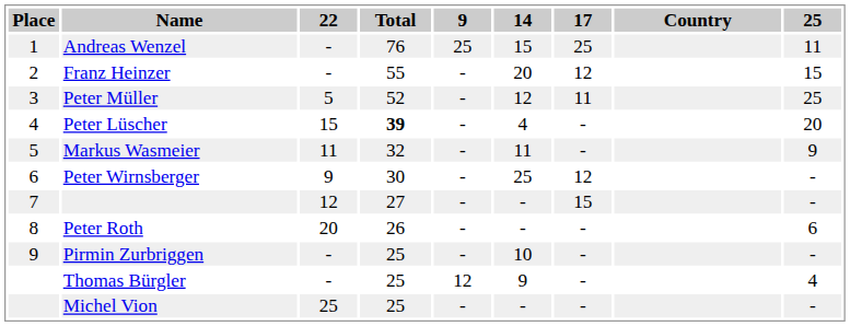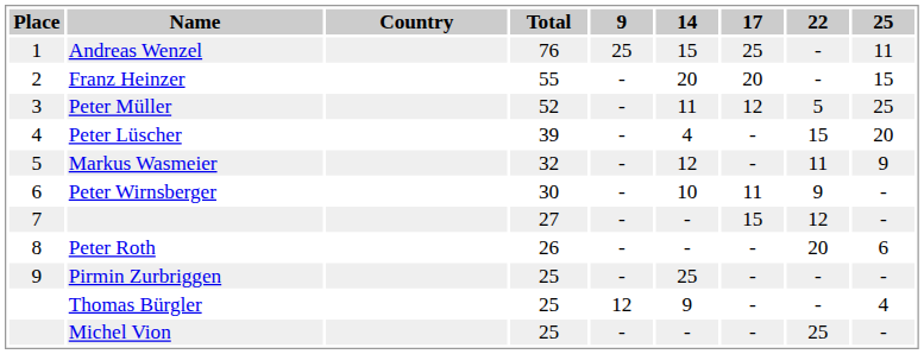 <table border="0" style="border: 1px solid #999; background-color:#FFFFFF; text-align:center; font-size:86%; line-height:15px;">
 <tr align="center" bgcolor="#CCCCCC">
 <th width=35>Place</th>
 <th width=170>Name</th>
-<th width=40>22</th>
+<th width=120>Country</th>
 <th width=50>Total</th>
 <th width=40>9</th>
 <th width=40>14</th>
 <th width=40>17</th>
-<th width=120>Country</th>
+<th width=40>22</th>
 <th width=40>25</th>
 </tr>
 <tr bgcolor="#EFEFEF">
 <td>1</td>
 <td align="left"><a href='#'>Andreas Wenzel</a></td>
-<td>-</td>
+<td align="left"></td>
 <td>76</td>
 <td>25</td>
 <td>15</td>
 <td>25</td>
-<td align="left"></td>
+<td>-</td>
 <td>11</td>
 </tr>
 <tr>
 <td>2</td>
 <td align="left"><a href='#'>Franz Heinzer</a></td>
-<td>-</td>
+<td align="left"></td>
 <td>55</td>
 <td>-</td>
 <td>20</td>
-<td>12</td>
-<td align="left"></td>
+<td>20</td>
+<td>-</td>
 <td>15</td>
 </tr>
 <tr bgcolor="#EFEFEF">
 <td>3</td>
 <td align="left"><a href='#'>Peter Müller</a></td>
-<td>5</td>
+<td align="left"></td>
 <td>52</td>
 <td>-</td>
+<td>11</td>
 <td>12</td>
-<td>11</td>
-<td align="left"></td>
+<td>5</td>
 <td>25</td>
 </tr>
 <tr>
 <td>4</td>
 <td align="left"><a href='#'>Peter Lüscher</a></td>
-<td>15</td>
-<td><strong>39</strong></td>
+<td align="left"></td>
+<td>39</td>
 <td>-</td>
 <td>4</td>
 <td>-</td>
-<td align="left"></td>
+<td>15</td>
 <td>20</td>
 </tr>
 <tr bgcolor="#EFEFEF">
 <td>5</td>
 <td align="left"><a href='#'>Markus Wasmeier</a></td>
-<td>11</td>
+<td align="left"></td>
 <td>32</td>
 <td>-</td>
+<td>12</td>
+<td>-</td>
 <td>11</td>
-<td>-</td>
-<td align="left"></td>
 <td>9</td>
 </tr>
 <tr>
 <td>6</td>
 <td align="left"><a href='#'>Peter Wirnsberger</a></td>
-<td>9</td>
+<td align="left"></td>
 <td>30</td>
 <td>-</td>
-<td>25</td>
-<td>12</td>
-<td align="left"></td>
+<td>10</td>
+<td>11</td>
+<td>9</td>
 <td>-</td>
 </tr>
 <tr bgcolor="#EFEFEF">
 <td>7</td>
 <td align="left"></td>
-<td>12</td>
+<td align="left"></td>
 <td>27</td>
 <td>-</td>
 <td>-</td>
 <td>15</td>
-<td align="left"></td>
+<td>12</td>
 <td>-</td>
 </tr>
 <tr>
 <td>8</td>
 <td align="left"><a href='#'>Peter Roth</a></td>
-<td>20</td>
+<td align="left"></td>
 <td>26</td>
 <td>-</td>
 <td>-</td>
 <td>-</td>
-<td align="left"></td>
+<td>20</td>
 <td>6</td>
 </tr>
 <tr bgcolor="#EFEFEF">
 <td>9</td>
 <td align="left"><a href='#'>Pirmin Zurbriggen</a></td>
+<td align="left"></td>
+<td>25</td>
 <td>-</td>
 <td>25</td>
 <td>-</td>
-<td>10</td>
 <td>-</td>
-<td align="left"></td>
 <td>-</td>
 </tr>
 <tr>
 <td></td>
 <td align="left"><a href='#'>Thomas Bürgler</a></td>
-<td>-</td>
+<td align="left"></td>
 <td>25</td>
 <td>12</td>
 <td>9</td>
 <td>-</td>
-<td align="left"></td>
+<td>-</td>
 <td>4</td>
 </tr>
 <tr bgcolor="#EFEFEF">
 <td></td>
 <td align="left"><a href='#'>Michel Vion</a></td>
-<td>25</td>
+<td align="left"></td>
 <td>25</td>
 <td>-</td>
 <td>-</td>
 <td>-</td>
-<td align="left"></td>
+<td>25</td>
 <td>-</td>
 </tr>
 </table>
